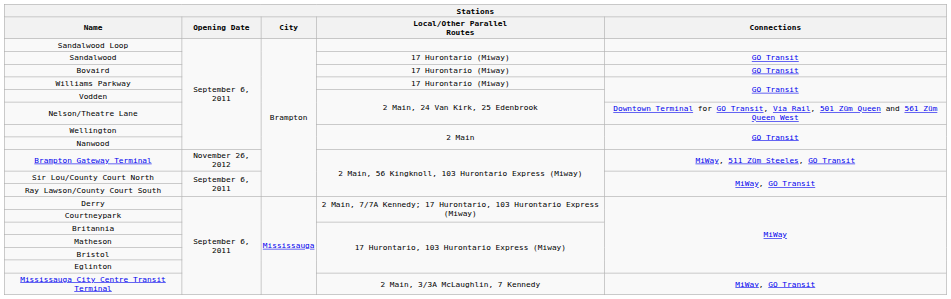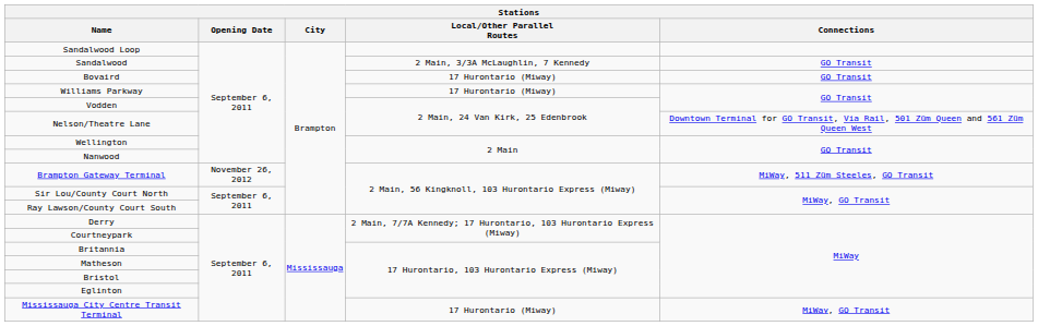 <table class="wikitable" style="text-align:center">
 <tr>
 <th colspan="5">Stations </th>
 </tr>
 <tr>
 <th>Name</th>
 <th>Opening Date</th>
 <th>City</th>
 <th>Local/Other Parallel<br>Routes</th>
 <th>Connections</th>
 </tr>
 <tr>
 <td>Sandalwood Loop</td>
 <td rowspan = 8>September 6, 2011</td>
 <td rowspan="11">Brampton</td>
 <td></td>
 <td></td>
 </tr>
 <tr>
 <td>Sandalwood</td>
-<td>17 Hurontario (Miway)</td>
+<td>2 Main, 3/3A McLaughlin, 7 Kennedy</td>
 <td><a href='#'>GO Transit</a></td>
 </tr>
 <tr>
 <td>Bovaird</td>
 <td>17 Hurontario (Miway)</td>
 <td><a href='#'>GO Transit</a></td>
 </tr>
 <tr>
 <td>Williams Parkway</td>
 <td>17 Hurontario (Miway)</td>
 <td rowspan="2"><a href='#'>GO Transit</a></td>
 </tr>
 <tr>
 <td>Vodden</td>
 <td rowspan="2">2 Main, 24 Van Kirk, 25 Edenbrook</td>
 </tr>
 <tr>
 <td>Nelson/Theatre Lane</td>
 <td><a href='#'>Downtown Terminal</a> for <a href='#'>GO Transit</a>, <a href='#'>Via Rail</a>, <a href='#'>501 Züm Queen</a> and <a href='#'>561 Züm Queen West</a></td>
 </tr>
 <tr>
 <td>Wellington</td>
 <td rowspan="2">2 Main</td>
 <td rowspan="2"><a href='#'>GO Transit</a></td>
 </tr>
 <tr>
 <td>Nanwood</td>
 </tr>
 <tr>
 <td><a href='#'>Brampton Gateway Terminal</a></td>
 <td>November 26, 2012</td>
 <td rowspan="3">2 Main, 56 Kingknoll, 103 Hurontario Express (Miway)</td>
 <td><a href='#'>MiWay</a>, <a href='#'>511 Züm Steeles</a>, <a href='#'>GO Transit</a></td>
 </tr>
 <tr>
 <td>Sir Lou/County Court North</td>
 <td rowspan = 2>September 6, 2011</td>
 <td rowspan="2"><a href='#'>MiWay</a>, <a href='#'>GO Transit</a></td>
 </tr>
 <tr>
 <td>Ray Lawson/County Court South</td>
 </tr>
 <tr>
 <td>Derry</td>
 <td rowspan="7">September 6, 2011</td>
 <td rowspan="7"><a href='#'>Mississauga</a></td>
 <td rowspan="2">2 Main, 7/7A Kennedy; 17 Hurontario, 103 Hurontario Express (Miway)</td>
 <td rowspan="6"><a href='#'>MiWay</a></td>
 </tr>
 <tr>
 <td>Courtneypark</td>
 </tr>
 <tr>
 <td>Britannia</td>
 <td rowspan="4">17 Hurontario, 103 Hurontario Express (Miway)</td>
 </tr>
 <tr>
 <td>Matheson</td>
 </tr>
 <tr>
 <td>Bristol</td>
 </tr>
 <tr>
 <td>Eglinton</td>
 </tr>
 <tr>
 <td><a href='#'>Mississauga City Centre Transit Terminal</a></td>
-<td>2 Main, 3/3A McLaughlin, 7 Kennedy</td>
+<td>17 Hurontario (Miway)</td>
 <td><a href='#'>MiWay</a>, <a href='#'>GO Transit</a></td>
 </tr>
 </table>
